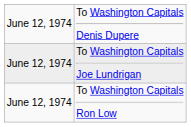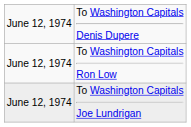 <table class="wikitable">
 <tr>
 <td>June 12, 1974</td>
 <td valign="top">To <a href='#'>Washington Capitals</a><hr><a href='#'>Denis Dupere</a></td>
 </tr>
+<tr>
+<td>June 12, 1974</td>
+<td valign="top">To <a href='#'>Washington Capitals</a><hr><a href='#'>Ron Low</a></td>
+</tr>
 <tr style="background:#eee;">
 <td>June 12, 1974</td>
 <td valign="top">To <a href='#'>Washington Capitals</a><hr><a href='#'>Joe Lundrigan</a></td>
 </tr>
-<tr>
-<td>June 12, 1974</td>
-<td valign="top">To <a href='#'>Washington Capitals</a><hr><a href='#'>Ron Low</a></td>
-</tr>
 </table>
